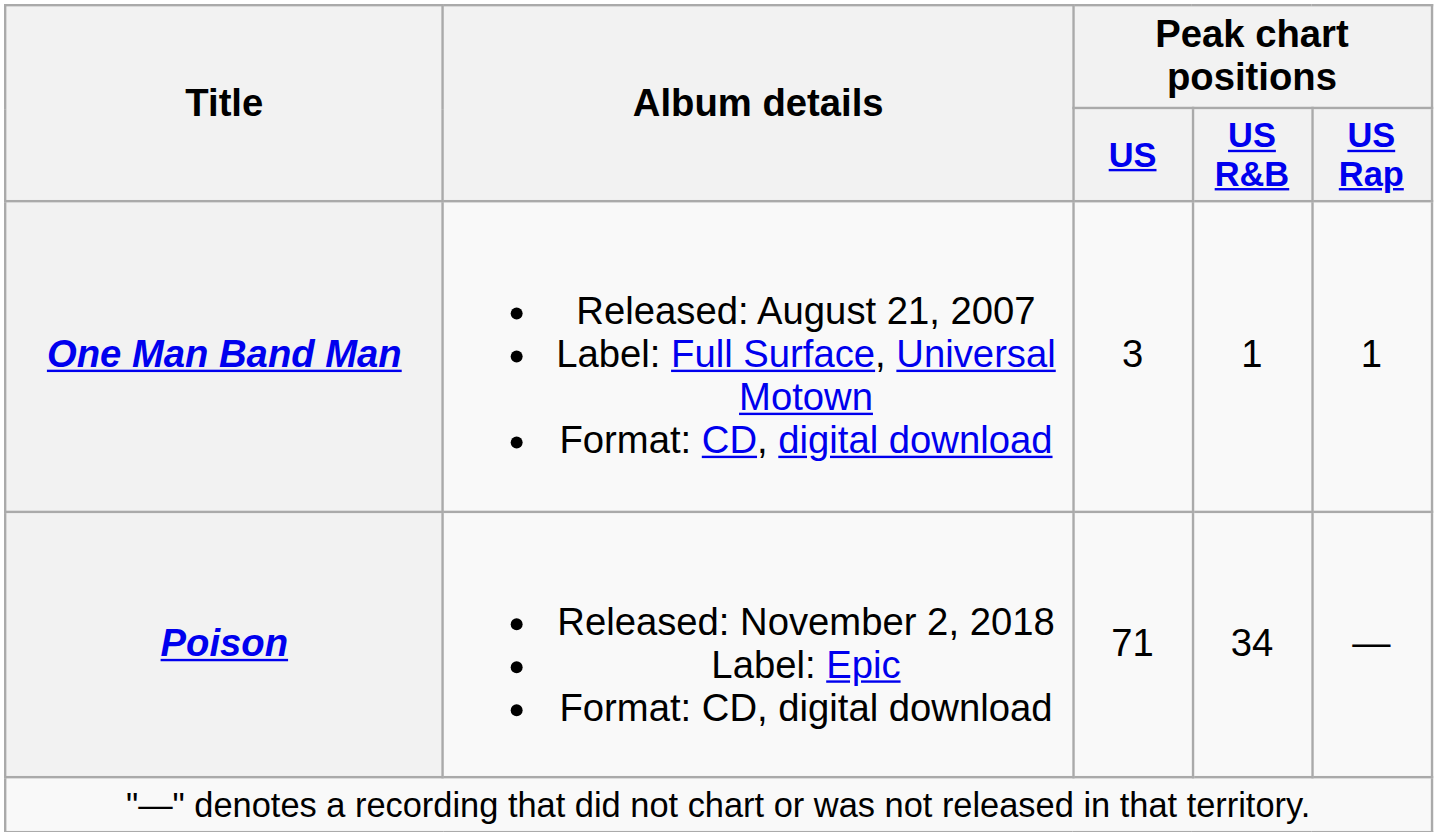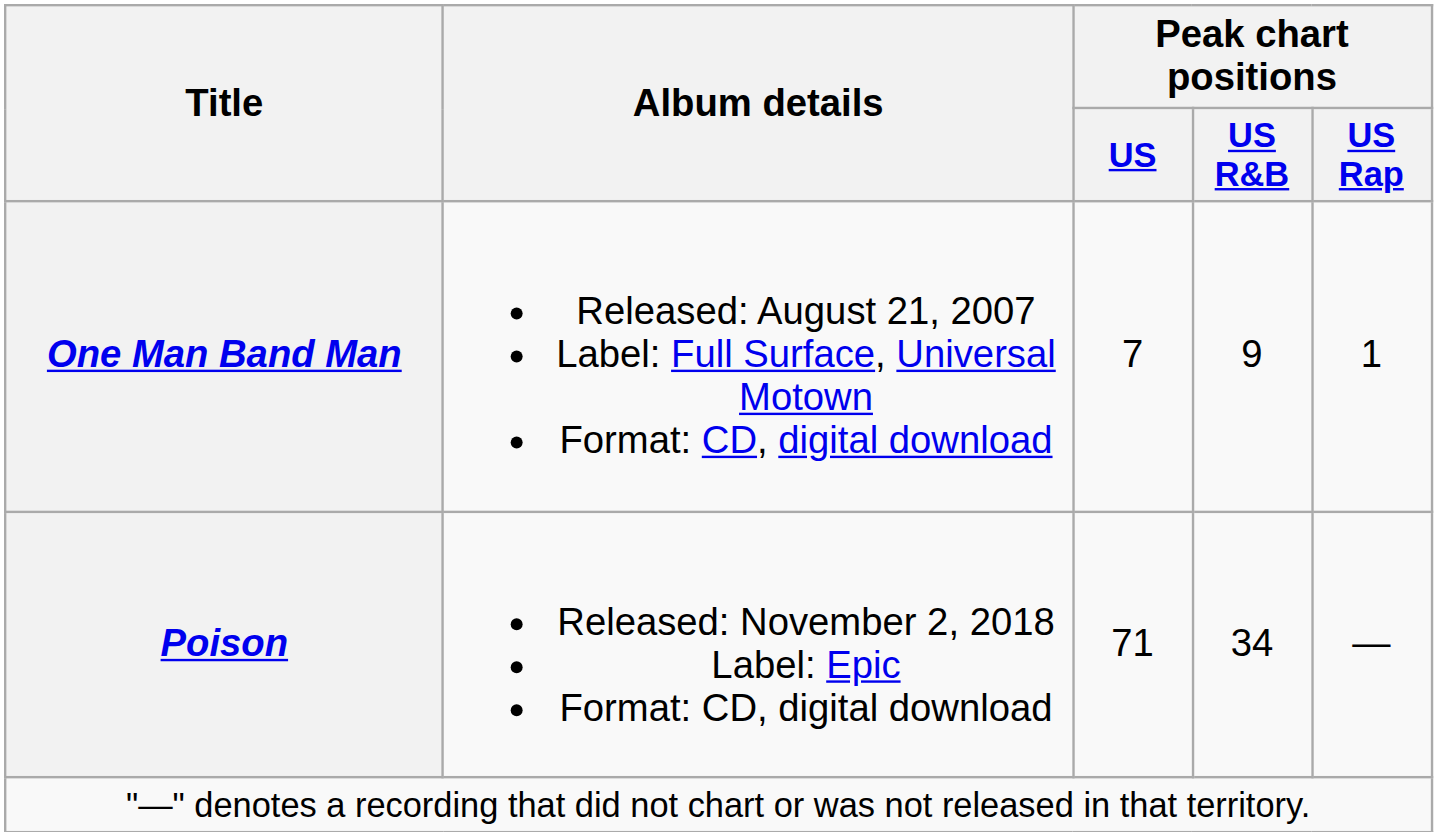 <table class="wikitable plainrowheaders" style="text-align:center;">
 <tr>
 <th scope="col" rowspan="2" style="width:11em;">Title</th>
 <th scope="col" rowspan="2" style="width:16em;">Album details</th>
 <th scope="col" colspan="3">Peak chart positions</th>
 </tr>
 <tr>
 <th style="width:3em;font-size:90%;"><a href='#'>US</a><br></th>
 <th style="width:3em;font-size:90%;"><a href='#'>US<br>R&B</a><br></th>
 <th style="width:3em;font-size:90%;"><a href='#'>US<br>Rap</a><br></th>
 </tr>
 <tr>
 <th scope="row"><em><a href='#'>One Man Band Man</a></em></th>
 <td><br><ul><li>Released: August 21, 2007</li><li>Label: <a href='#'>Full Surface</a>, <a href='#'>Universal Motown</a></li><li>Format: <a href='#'>CD</a>, <a href='#'>digital download</a></li></ul></td>
-<td>3</td>
-<td>1</td>
+<td>7</td>
+<td>9</td>
 <td>1</td>
 </tr>
 <tr>
 <th scope="row"><em><a href='#'>Poison</a></em></th>
 <td><br><ul><li>Released: November 2, 2018</li><li>Label: <a href='#'>Epic</a></li><li>Format: CD, digital download</li></ul></td>
 <td>71</td>
 <td>34</td>
 <td>—</td>
 </tr>
 <tr>
 <td colspan="5" style="font-size:90%">"—" denotes a recording that did not chart or was not released in that territory.</td>
 </tr>
 </table>
